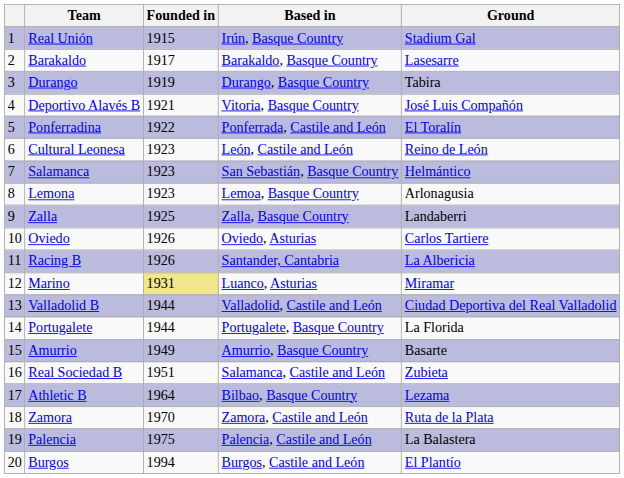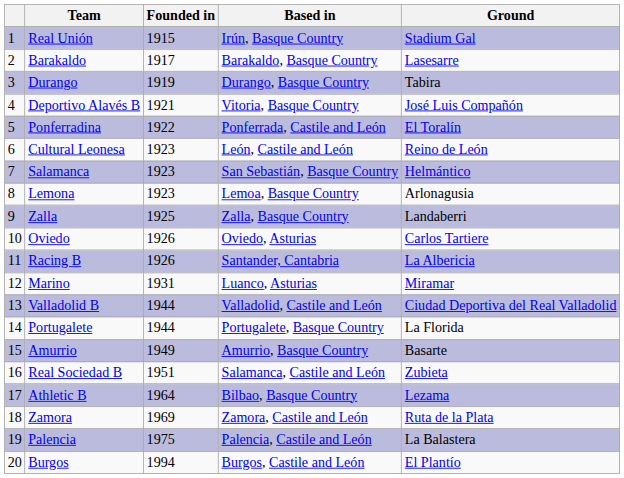 <table class="wikitable">
 <tr>
 <th></th>
 <th>Team</th>
 <th>Founded in</th>
 <th>Based in</th>
 <th>Ground</th>
 </tr>
 <tr style="background:#BBBBDD;">
 <td>1</td>
 <td><a href='#'>Real Unión</a></td>
 <td>1915</td>
 <td><a href='#'>Irún</a>, <a href='#'>Basque Country</a></td>
 <td><a href='#'>Stadium Gal</a></td>
 </tr>
 <tr>
 <td>2</td>
 <td><a href='#'>Barakaldo</a></td>
 <td>1917</td>
 <td><a href='#'>Barakaldo</a>, <a href='#'>Basque Country</a></td>
 <td><a href='#'>Lasesarre</a></td>
 </tr>
 <tr style="background:#BBBBDD;">
 <td>3</td>
 <td><a href='#'>Durango</a></td>
 <td>1919</td>
 <td><a href='#'>Durango</a>, <a href='#'>Basque Country</a></td>
 <td>Tabira</td>
 </tr>
 <tr>
 <td>4</td>
 <td><a href='#'>Deportivo Alavés B</a></td>
 <td>1921</td>
 <td><a href='#'>Vitoria</a>, <a href='#'>Basque Country</a></td>
 <td><a href='#'>José Luis Compañón</a></td>
 </tr>
 <tr style="background:#BBBBDD;">
 <td>5</td>
 <td><a href='#'>Ponferradina</a></td>
 <td>1922</td>
 <td><a href='#'>Ponferrada</a>, <a href='#'>Castile and León</a></td>
 <td><a href='#'>El Toralín</a></td>
 </tr>
 <tr>
 <td>6</td>
 <td><a href='#'>Cultural Leonesa</a></td>
 <td>1923</td>
 <td><a href='#'>León</a>, <a href='#'>Castile and León</a></td>
 <td><a href='#'>Reino de León</a></td>
 </tr>
 <tr style="background:#BBBBDD;">
 <td>7</td>
 <td><a href='#'>Salamanca</a></td>
 <td>1923</td>
 <td><a href='#'>San Sebastián</a>, <a href='#'>Basque Country</a></td>
 <td><a href='#'>Helmántico</a></td>
 </tr>
 <tr>
 <td>8</td>
 <td><a href='#'>Lemona</a></td>
 <td>1923</td>
 <td><a href='#'>Lemoa</a>, <a href='#'>Basque Country</a></td>
 <td>Arlonagusia</td>
 </tr>
 <tr style="background:#BBBBDD;">
 <td>9</td>
 <td><a href='#'>Zalla</a></td>
 <td>1925</td>
 <td><a href='#'>Zalla</a>, <a href='#'>Basque Country</a></td>
 <td>Landaberri</td>
 </tr>
 <tr>
 <td>10</td>
 <td><a href='#'>Oviedo</a></td>
 <td>1926</td>
 <td><a href='#'>Oviedo</a>, <a href='#'>Asturias</a></td>
 <td><a href='#'>Carlos Tartiere</a></td>
 </tr>
 <tr style="background:#BBBBDD;">
 <td>11</td>
 <td><a href='#'>Racing B</a></td>
 <td>1926</td>
 <td><a href='#'>Santander, Cantabria</a></td>
 <td><a href='#'>La Albericia</a></td>
 </tr>
 <tr>
 <td>12</td>
 <td><a href='#'>Marino</a></td>
-<td style="background: khaki;">1931</td>
+<td>1931</td>
 <td><a href='#'>Luanco</a>, <a href='#'>Asturias</a></td>
 <td><a href='#'>Miramar</a></td>
 </tr>
 <tr style="background:#BBBBDD;">
 <td>13</td>
 <td><a href='#'>Valladolid B</a></td>
 <td>1944</td>
 <td><a href='#'>Valladolid</a>, <a href='#'>Castile and León</a></td>
 <td><a href='#'>Ciudad Deportiva del Real Valladolid</a></td>
 </tr>
 <tr>
 <td>14</td>
 <td><a href='#'>Portugalete</a></td>
 <td>1944</td>
 <td><a href='#'>Portugalete</a>,  <a href='#'>Basque Country</a></td>
 <td>La Florida</td>
 </tr>
 <tr style="background:#BBBBDD;">
 <td>15</td>
 <td><a href='#'>Amurrio</a></td>
 <td>1949</td>
 <td><a href='#'>Amurrio</a>, <a href='#'>Basque Country</a></td>
 <td>Basarte</td>
 </tr>
 <tr>
 <td>16</td>
 <td><a href='#'>Real Sociedad B</a></td>
 <td>1951</td>
 <td><a href='#'>Salamanca</a>, <a href='#'>Castile and León</a></td>
 <td><a href='#'>Zubieta</a></td>
 </tr>
 <tr style="background:#BBBBDD;">
 <td>17</td>
 <td><a href='#'>Athletic B</a></td>
 <td>1964</td>
 <td><a href='#'>Bilbao</a>, <a href='#'>Basque Country</a></td>
 <td><a href='#'>Lezama</a></td>
 </tr>
 <tr>
 <td>18</td>
 <td><a href='#'>Zamora</a></td>
-<td>1970</td>
+<td>1969</td>
 <td><a href='#'>Zamora</a>, <a href='#'>Castile and León</a></td>
 <td><a href='#'>Ruta de la Plata</a></td>
 </tr>
 <tr style="background:#BBBBDD;">
 <td>19</td>
 <td><a href='#'>Palencia</a></td>
 <td>1975</td>
 <td><a href='#'>Palencia</a>, <a href='#'>Castile and León</a></td>
 <td>La Balastera</td>
 </tr>
 <tr>
 <td>20</td>
 <td><a href='#'>Burgos</a></td>
 <td>1994</td>
 <td><a href='#'>Burgos</a>, <a href='#'>Castile and León</a></td>
 <td><a href='#'>El Plantío</a></td>
 </tr>
 </table>
